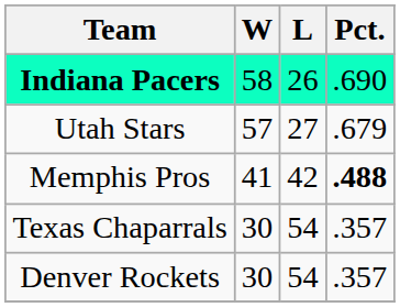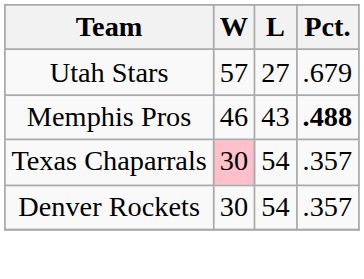 <table class="wikitable" style="text-align: center;">
 <tr>
 <th>Team</th>
 <th>W</th>
 <th>L</th>
 <th>Pct.</th>
-</tr>
-<tr bgcolor=“ccffcc”>
-<td><strong>Indiana Pacers</strong></td>
-<td>58</td>
-<td>26</td>
-<td>.690</td>
 </tr>
 <tr>
 <td>Utah Stars</td>
 <td>57</td>
 <td>27</td>
 <td>.679</td>
 </tr>
 <tr>
 <td>Memphis Pros</td>
-<td>41</td>
-<td>42</td>
+<td>46</td>
+<td>43</td>
 <td><strong>.488</strong></td>
 </tr>
 <tr>
 <td>Texas Chaparrals</td>
-<td>30</td>
+<td style="background: pink;">30</td>
 <td>54</td>
 <td>.357</td>
 </tr>
 <tr>
 <td>Denver Rockets</td>
 <td>30</td>
 <td>54</td>
 <td>.357</td>
 </tr>
 <tr>
 </tr>
 </table>
